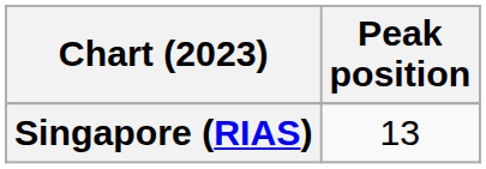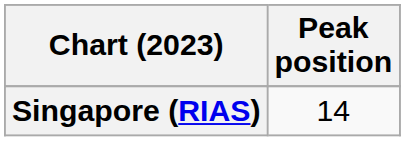 <table class="wikitable sortable plainrowheaders" style="text-align:center">
 <tr>
 <th>Chart (2023)</th>
 <th>Peak<br>position</th>
 </tr>
 <tr>
 </tr>
 <tr>
 </tr>
 <tr>
 <th scope="row">Singapore (<a href='#'>RIAS</a>)</th>
-<td>13</td>
+<td>14</td>
 </tr>
 </table>
